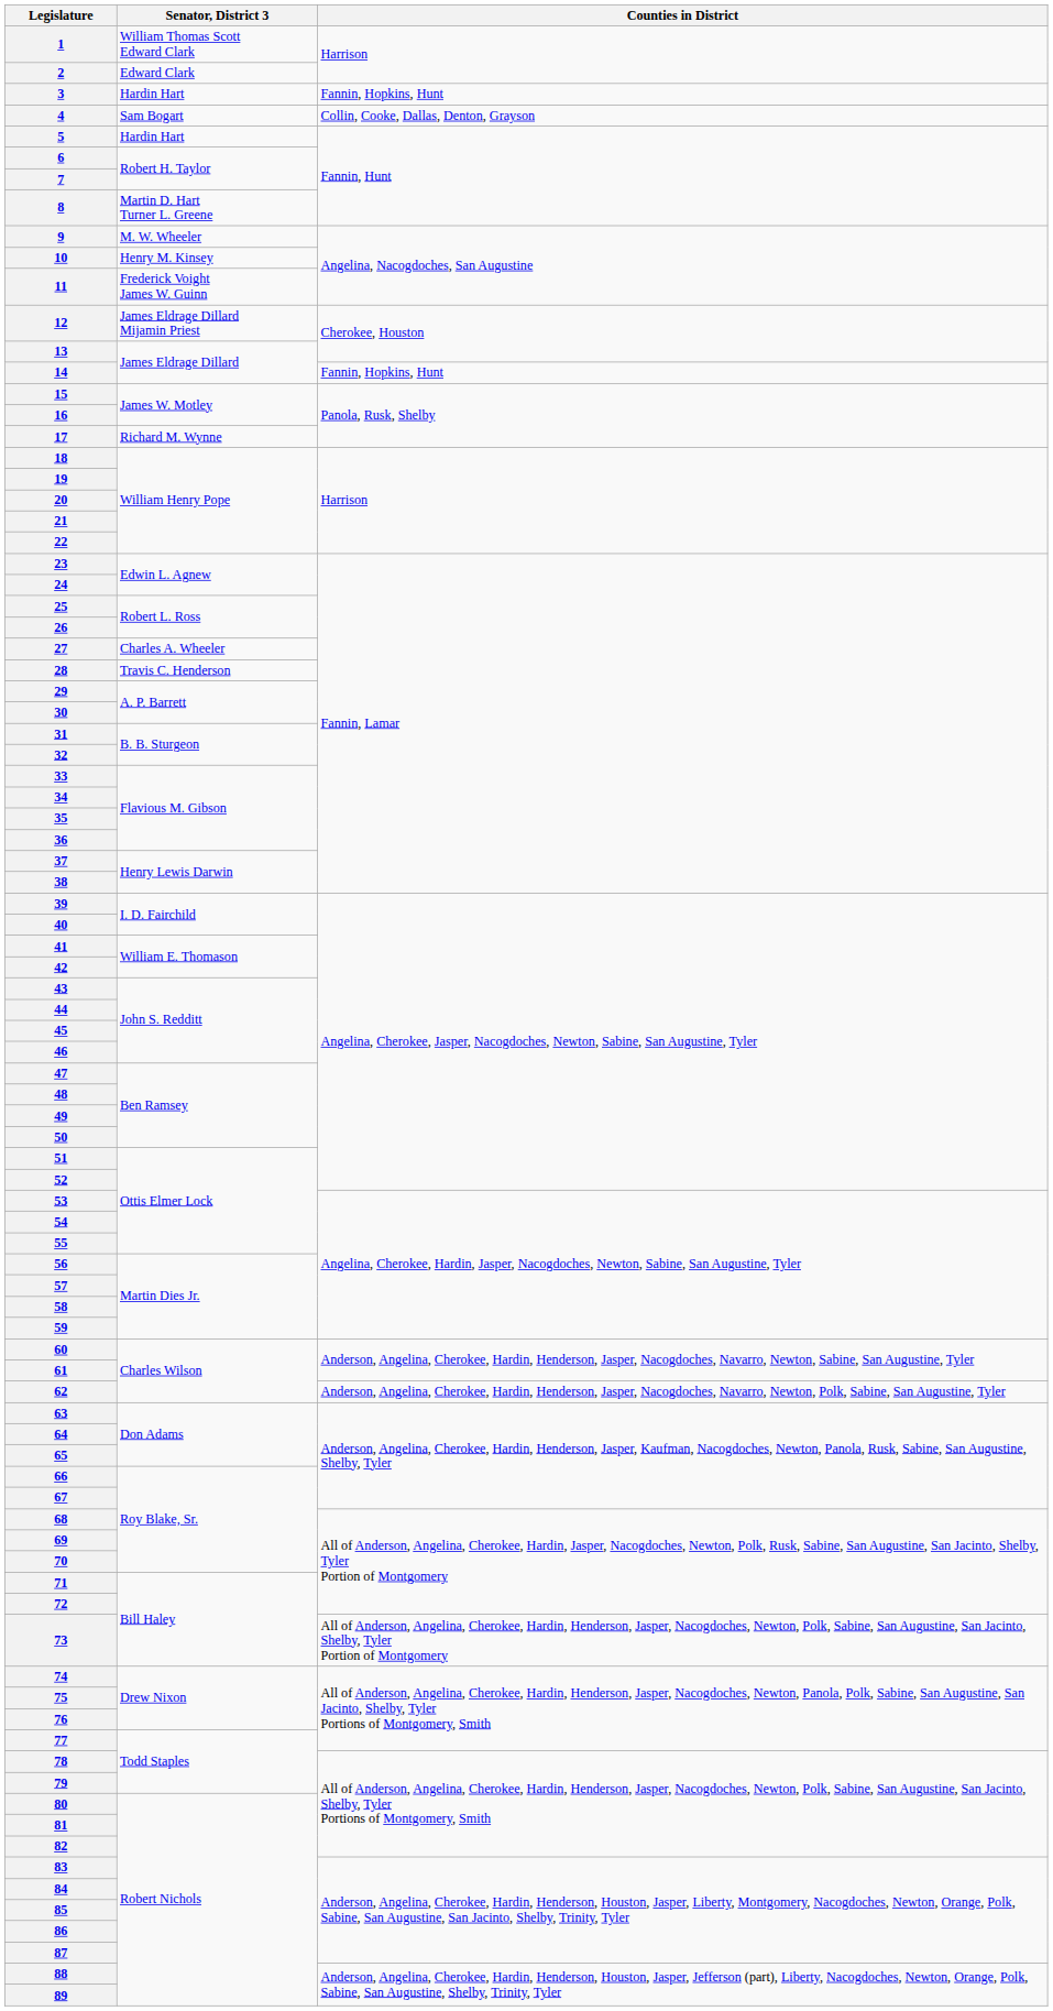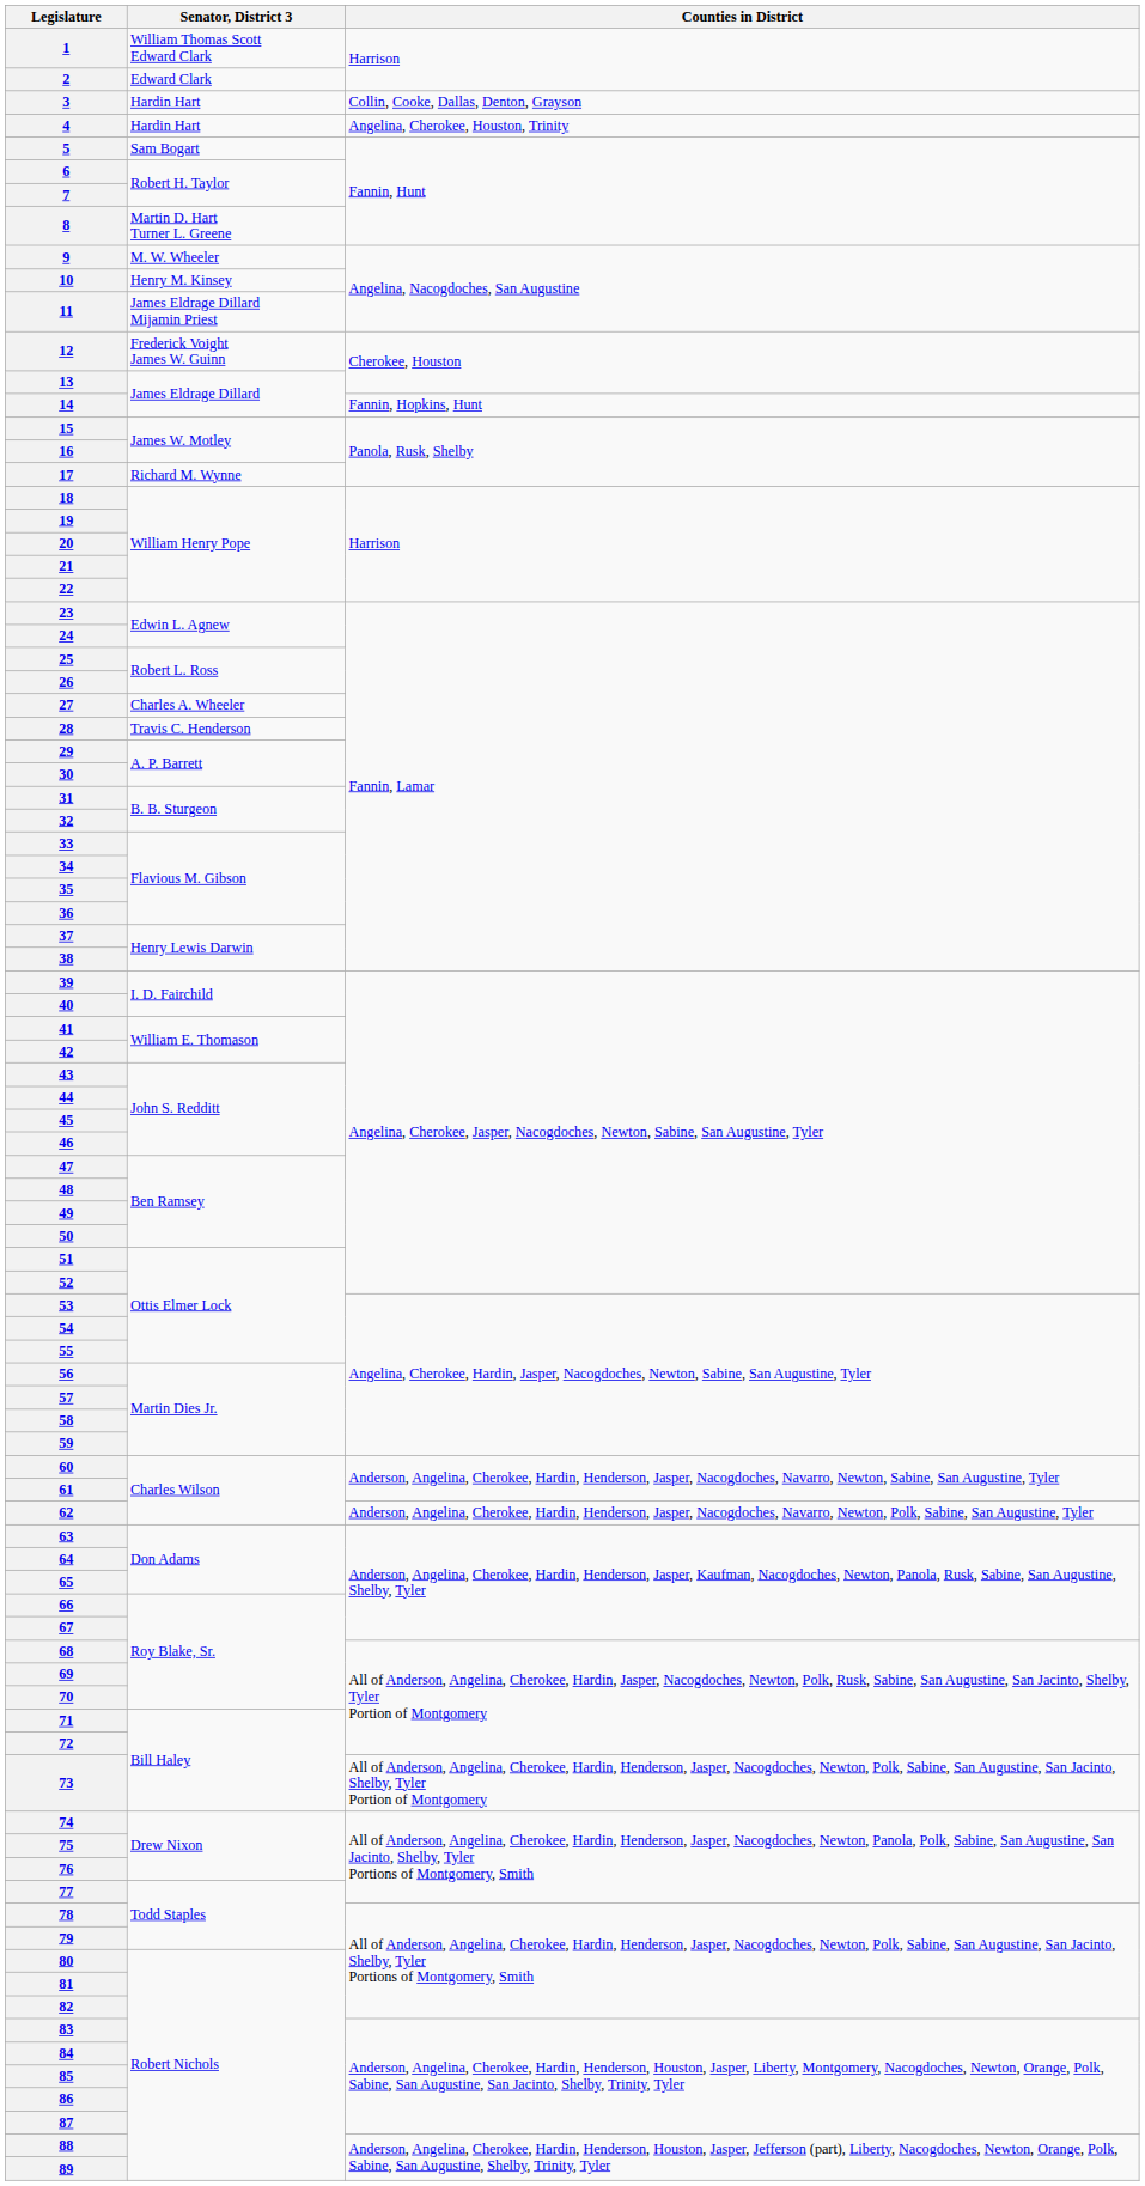 <table class="wikitable">
 <tr>
 <th>Legislature</th>
 <th>Senator, District 3</th>
 <th width=70%>Counties in District</th>
 </tr>
 <tr>
 <th><a href='#'>1</a></th>
 <td><a href='#'>William Thomas Scott</a><br><a href='#'>Edward Clark</a></td>
 <td rowspan=2><a href='#'>Harrison</a></td>
 </tr>
 <tr>
 <th><a href='#'>2</a></th>
 <td><a href='#'>Edward Clark</a></td>
 </tr>
 <tr>
 <th><a href='#'>3</a></th>
 <td><a href='#'>Hardin Hart</a></td>
-<td><a href='#'>Fannin</a>, <a href='#'>Hopkins</a>, <a href='#'>Hunt</a></td>
+<td><a href='#'>Collin</a>, <a href='#'>Cooke</a>, <a href='#'>Dallas</a>, <a href='#'>Denton</a>, <a href='#'>Grayson</a></td>
 </tr>
 <tr>
 <th><a href='#'>4</a></th>
-<td><a href='#'>Sam Bogart</a></td>
-<td><a href='#'>Collin</a>, <a href='#'>Cooke</a>, <a href='#'>Dallas</a>, <a href='#'>Denton</a>, <a href='#'>Grayson</a></td>
+<td><a href='#'>Hardin Hart</a></td>
+<td><a href='#'>Angelina</a>, <a href='#'>Cherokee</a>, <a href='#'>Houston</a>, <a href='#'>Trinity</a></td>
 </tr>
 <tr>
 <th><a href='#'>5</a></th>
-<td><a href='#'>Hardin Hart</a></td>
+<td><a href='#'>Sam Bogart</a></td>
 <td rowspan=4><a href='#'>Fannin</a>, <a href='#'>Hunt</a></td>
 </tr>
 <tr>
 <th><a href='#'>6</a></th>
 <td rowspan=2><a href='#'>Robert H. Taylor</a></td>
 </tr>
 <tr>
 <th><a href='#'>7</a></th>
 </tr>
 <tr>
 <th><a href='#'>8</a></th>
 <td><a href='#'>Martin D. Hart</a><br><a href='#'>Turner L. Greene</a></td>
 </tr>
 <tr>
 <th><a href='#'>9</a></th>
 <td><a href='#'>M. W. Wheeler</a></td>
 <td rowspan=3><a href='#'>Angelina</a>, <a href='#'>Nacogdoches</a>, <a href='#'>San Augustine</a></td>
 </tr>
 <tr>
 <th><a href='#'>10</a></th>
 <td><a href='#'>Henry M. Kinsey</a></td>
 </tr>
 <tr>
 <th><a href='#'>11</a></th>
-<td><a href='#'>Frederick Voight</a><br><a href='#'>James W. Guinn</a></td>
+<td><a href='#'>James Eldrage Dillard</a><br><a href='#'>Mijamin Priest</a></td>
 </tr>
 <tr>
 <th><a href='#'>12</a></th>
-<td><a href='#'>James Eldrage Dillard</a><br><a href='#'>Mijamin Priest</a></td>
+<td><a href='#'>Frederick Voight</a><br><a href='#'>James W. Guinn</a></td>
 <td rowspan=2><a href='#'>Cherokee</a>, <a href='#'>Houston</a></td>
 </tr>
 <tr>
 <th><a href='#'>13</a></th>
 <td rowspan=2><a href='#'>James Eldrage Dillard</a></td>
 </tr>
 <tr>
 <th><a href='#'>14</a></th>
 <td><a href='#'>Fannin</a>, <a href='#'>Hopkins</a>, <a href='#'>Hunt</a></td>
 </tr>
 <tr>
 <th><a href='#'>15</a></th>
 <td rowspan=2><a href='#'>James W. Motley</a></td>
 <td rowspan=3><a href='#'>Panola</a>, <a href='#'>Rusk</a>, <a href='#'>Shelby</a></td>
 </tr>
 <tr>
 <th><a href='#'>16</a></th>
 </tr>
 <tr>
 <th><a href='#'>17</a></th>
 <td><a href='#'>Richard M. Wynne</a></td>
 </tr>
 <tr>
 <th><a href='#'>18</a></th>
 <td rowspan=5><a href='#'>William Henry Pope</a></td>
 <td rowspan=5><a href='#'>Harrison</a></td>
 </tr>
 <tr>
 <th><a href='#'>19</a></th>
 </tr>
 <tr>
 <th><a href='#'>20</a></th>
 </tr>
 <tr>
 <th><a href='#'>21</a></th>
 </tr>
 <tr>
 <th><a href='#'>22</a></th>
 </tr>
 <tr>
 <th><a href='#'>23</a></th>
 <td rowspan=2><a href='#'>Edwin L. Agnew</a></td>
 <td rowspan=16><a href='#'>Fannin</a>, <a href='#'>Lamar</a></td>
 </tr>
 <tr>
 <th><a href='#'>24</a></th>
 </tr>
 <tr>
 <th><a href='#'>25</a></th>
 <td rowspan=2><a href='#'>Robert L. Ross</a></td>
 </tr>
 <tr>
 <th><a href='#'>26</a></th>
 </tr>
 <tr>
 <th><a href='#'>27</a></th>
 <td><a href='#'>Charles A. Wheeler</a></td>
 </tr>
 <tr>
 <th><a href='#'>28</a></th>
 <td><a href='#'>Travis C. Henderson</a></td>
 </tr>
 <tr>
 <th><a href='#'>29</a></th>
 <td rowspan=2><a href='#'>A. P. Barrett</a></td>
 </tr>
 <tr>
 <th><a href='#'>30</a></th>
 </tr>
 <tr>
 <th><a href='#'>31</a></th>
 <td rowspan=2><a href='#'>B. B. Sturgeon</a></td>
 </tr>
 <tr>
 <th><a href='#'>32</a></th>
 </tr>
 <tr>
 <th><a href='#'>33</a></th>
 <td rowspan=4><a href='#'>Flavious M. Gibson</a></td>
 </tr>
 <tr>
 <th><a href='#'>34</a></th>
 </tr>
 <tr>
 <th><a href='#'>35</a></th>
 </tr>
 <tr>
 <th><a href='#'>36</a></th>
 </tr>
 <tr>
 <th><a href='#'>37</a></th>
 <td rowspan=2><a href='#'>Henry Lewis Darwin</a></td>
 </tr>
 <tr>
 <th><a href='#'>38</a></th>
 </tr>
 <tr>
 <th><a href='#'>39</a></th>
 <td rowspan=2><a href='#'>I. D. Fairchild</a></td>
 <td rowspan=14><a href='#'>Angelina</a>, <a href='#'>Cherokee</a>, <a href='#'>Jasper</a>, <a href='#'>Nacogdoches</a>, <a href='#'>Newton</a>, <a href='#'>Sabine</a>, <a href='#'>San Augustine</a>, <a href='#'>Tyler</a></td>
 </tr>
 <tr>
 <th><a href='#'>40</a></th>
 </tr>
 <tr>
 <th><a href='#'>41</a></th>
 <td rowspan=2><a href='#'>William E. Thomason</a></td>
 </tr>
 <tr>
 <th><a href='#'>42</a></th>
 </tr>
 <tr>
 <th><a href='#'>43</a></th>
 <td rowspan=4><a href='#'>John S. Redditt</a></td>
 </tr>
 <tr>
 <th><a href='#'>44</a></th>
 </tr>
 <tr>
 <th><a href='#'>45</a></th>
 </tr>
 <tr>
 <th><a href='#'>46</a></th>
 </tr>
 <tr>
 <th><a href='#'>47</a></th>
 <td rowspan=4><a href='#'>Ben Ramsey</a></td>
 </tr>
 <tr>
 <th><a href='#'>48</a></th>
 </tr>
 <tr>
 <th><a href='#'>49</a></th>
 </tr>
 <tr>
 <th><a href='#'>50</a></th>
 </tr>
 <tr>
 <th><a href='#'>51</a></th>
 <td rowspan=5><a href='#'>Ottis Elmer Lock</a></td>
 </tr>
 <tr>
 <th><a href='#'>52</a></th>
 </tr>
 <tr>
 <th><a href='#'>53</a></th>
 <td rowspan=7><a href='#'>Angelina</a>, <a href='#'>Cherokee</a>, <a href='#'>Hardin</a>, <a href='#'>Jasper</a>, <a href='#'>Nacogdoches</a>, <a href='#'>Newton</a>, <a href='#'>Sabine</a>, <a href='#'>San Augustine</a>, <a href='#'>Tyler</a></td>
 </tr>
 <tr>
 <th><a href='#'>54</a></th>
 </tr>
 <tr>
 <th><a href='#'>55</a></th>
 </tr>
 <tr>
 <th><a href='#'>56</a></th>
 <td rowspan=4><a href='#'>Martin Dies Jr.</a></td>
 </tr>
 <tr>
 <th><a href='#'>57</a></th>
 </tr>
 <tr>
 <th><a href='#'>58</a></th>
 </tr>
 <tr>
 <th><a href='#'>59</a></th>
 </tr>
 <tr>
 <th><a href='#'>60</a></th>
 <td rowspan=3><a href='#'>Charles Wilson</a></td>
 <td rowspan=2><a href='#'>Anderson</a>, <a href='#'>Angelina</a>, <a href='#'>Cherokee</a>, <a href='#'>Hardin</a>, <a href='#'>Henderson</a>, <a href='#'>Jasper</a>, <a href='#'>Nacogdoches</a>, <a href='#'>Navarro</a>, <a href='#'>Newton</a>, <a href='#'>Sabine</a>, <a href='#'>San Augustine</a>, <a href='#'>Tyler</a></td>
 </tr>
 <tr>
 <th><a href='#'>61</a></th>
 </tr>
 <tr>
 <th><a href='#'>62</a></th>
 <td><a href='#'>Anderson</a>, <a href='#'>Angelina</a>, <a href='#'>Cherokee</a>, <a href='#'>Hardin</a>, <a href='#'>Henderson</a>, <a href='#'>Jasper</a>, <a href='#'>Nacogdoches</a>, <a href='#'>Navarro</a>, <a href='#'>Newton</a>, <a href='#'>Polk</a>, <a href='#'>Sabine</a>, <a href='#'>San Augustine</a>, <a href='#'>Tyler</a></td>
 </tr>
 <tr>
 <th><a href='#'>63</a></th>
 <td rowspan=3><a href='#'>Don Adams</a></td>
 <td rowspan=5><a href='#'>Anderson</a>, <a href='#'>Angelina</a>, <a href='#'>Cherokee</a>, <a href='#'>Hardin</a>, <a href='#'>Henderson</a>, <a href='#'>Jasper</a>, <a href='#'>Kaufman</a>, <a href='#'>Nacogdoches</a>, <a href='#'>Newton</a>, <a href='#'>Panola</a>, <a href='#'>Rusk</a>, <a href='#'>Sabine</a>, <a href='#'>San Augustine</a>, <a href='#'>Shelby</a>, <a href='#'>Tyler</a></td>
 </tr>
 <tr>
 <th><a href='#'>64</a></th>
 </tr>
 <tr>
 <th><a href='#'>65</a></th>
 </tr>
 <tr>
 <th><a href='#'>66</a></th>
 <td rowspan=5><a href='#'>Roy Blake, Sr.</a></td>
 </tr>
 <tr>
 <th><a href='#'>67</a></th>
 </tr>
 <tr>
 <th><a href='#'>68</a></th>
 <td rowspan=5>All of <a href='#'>Anderson</a>, <a href='#'>Angelina</a>, <a href='#'>Cherokee</a>, <a href='#'>Hardin</a>, <a href='#'>Jasper</a>, <a href='#'>Nacogdoches</a>, <a href='#'>Newton</a>, <a href='#'>Polk</a>, <a href='#'>Rusk</a>, <a href='#'>Sabine</a>, <a href='#'>San Augustine</a>, <a href='#'>San Jacinto</a>, <a href='#'>Shelby</a>, <a href='#'>Tyler</a><br>Portion of <a href='#'>Montgomery</a></td>
 </tr>
 <tr>
 <th><a href='#'>69</a></th>
 </tr>
 <tr>
 <th><a href='#'>70</a></th>
 </tr>
 <tr>
 <th><a href='#'>71</a></th>
 <td rowspan=3><a href='#'>Bill Haley</a></td>
 </tr>
 <tr>
 <th><a href='#'>72</a></th>
 </tr>
 <tr>
 <th><a href='#'>73</a></th>
 <td>All of <a href='#'>Anderson</a>, <a href='#'>Angelina</a>, <a href='#'>Cherokee</a>, <a href='#'>Hardin</a>, <a href='#'>Henderson</a>, <a href='#'>Jasper</a>, <a href='#'>Nacogdoches</a>, <a href='#'>Newton</a>, <a href='#'>Polk</a>, <a href='#'>Sabine</a>, <a href='#'>San Augustine</a>, <a href='#'>San Jacinto</a>, <a href='#'>Shelby</a>, <a href='#'>Tyler</a><br>Portion of <a href='#'>Montgomery</a></td>
 </tr>
 <tr>
 <th><a href='#'>74</a></th>
 <td rowspan=3><a href='#'>Drew Nixon</a></td>
 <td rowspan=4>All of <a href='#'>Anderson</a>, <a href='#'>Angelina</a>, <a href='#'>Cherokee</a>, <a href='#'>Hardin</a>, <a href='#'>Henderson</a>, <a href='#'>Jasper</a>, <a href='#'>Nacogdoches</a>, <a href='#'>Newton</a>, <a href='#'>Panola</a>, <a href='#'>Polk</a>, <a href='#'>Sabine</a>, <a href='#'>San Augustine</a>, <a href='#'>San Jacinto</a>, <a href='#'>Shelby</a>, <a href='#'>Tyler</a><br>Portions of <a href='#'>Montgomery</a>, <a href='#'>Smith</a></td>
 </tr>
 <tr>
 <th><a href='#'>75</a></th>
 </tr>
 <tr>
 <th><a href='#'>76</a></th>
 </tr>
 <tr>
 <th><a href='#'>77</a></th>
 <td rowspan=3><a href='#'>Todd Staples</a></td>
 </tr>
 <tr>
 <th><a href='#'>78</a></th>
 <td rowspan=5>All of <a href='#'>Anderson</a>, <a href='#'>Angelina</a>, <a href='#'>Cherokee</a>, <a href='#'>Hardin</a>, <a href='#'>Henderson</a>, <a href='#'>Jasper</a>, <a href='#'>Nacogdoches</a>, <a href='#'>Newton</a>, <a href='#'>Polk</a>, <a href='#'>Sabine</a>, <a href='#'>San Augustine</a>, <a href='#'>San Jacinto</a>, <a href='#'>Shelby</a>, <a href='#'>Tyler</a><br>Portions of <a href='#'>Montgomery</a>, <a href='#'>Smith</a></td>
 </tr>
 <tr>
 <th><a href='#'>79</a></th>
 </tr>
 <tr>
 <th><a href='#'>80</a></th>
 <td rowspan=10><a href='#'>Robert Nichols</a></td>
 </tr>
 <tr>
 <th><a href='#'>81</a></th>
 </tr>
 <tr>
 <th><a href='#'>82</a></th>
 </tr>
 <tr>
 <th><a href='#'>83</a></th>
 <td rowspan=5><a href='#'>Anderson</a>, <a href='#'>Angelina</a>, <a href='#'>Cherokee</a>, <a href='#'>Hardin</a>, <a href='#'>Henderson</a>, <a href='#'>Houston</a>, <a href='#'>Jasper</a>, <a href='#'>Liberty</a>, <a href='#'>Montgomery</a>, <a href='#'>Nacogdoches</a>, <a href='#'>Newton</a>, <a href='#'>Orange</a>, <a href='#'>Polk</a>, <a href='#'>Sabine</a>, <a href='#'>San Augustine</a>, <a href='#'>San Jacinto</a>, <a href='#'>Shelby</a>, <a href='#'>Trinity</a>, <a href='#'>Tyler</a></td>
 </tr>
 <tr>
 <th><a href='#'>84</a></th>
 </tr>
 <tr>
 <th><a href='#'>85</a></th>
 </tr>
 <tr>
 <th><a href='#'>86</a></th>
 </tr>
 <tr>
 <th><a href='#'>87</a></th>
 </tr>
 <tr>
 <th><a href='#'>88</a></th>
 <td rowspan=2><a href='#'>Anderson</a>, <a href='#'>Angelina</a>, <a href='#'>Cherokee</a>, <a href='#'>Hardin</a>, <a href='#'>Henderson</a>, <a href='#'>Houston</a>, <a href='#'>Jasper</a>, <a href='#'>Jefferson</a> (part), <a href='#'>Liberty</a>, <a href='#'>Nacogdoches</a>, <a href='#'>Newton</a>, <a href='#'>Orange</a>, <a href='#'>Polk</a>, <a href='#'>Sabine</a>, <a href='#'>San Augustine</a>, <a href='#'>Shelby</a>, <a href='#'>Trinity</a>, <a href='#'>Tyler</a></td>
 </tr>
 <tr>
 <th><a href='#'>89</a></th>
 </tr>
 </table>
